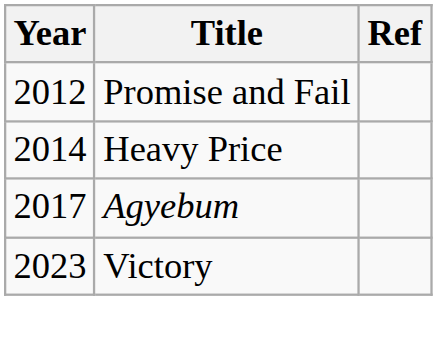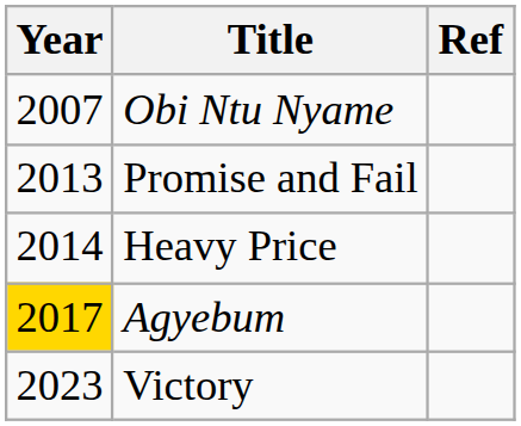 <table class="wikitable">
 <tr>
 <th>Year</th>
 <th>Title</th>
 <th>Ref</th>
 </tr>
 <tr>
-<td>2012</td>
+<td>2007</td>
+<td><em>Obi Ntu Nyame</em></td>
+<td></td>
+</tr>
+<tr>
+<td>2013</td>
 <td>Promise and Fail</td>
 <td></td>
 </tr>
 <tr>
 <td>2014</td>
 <td>Heavy Price</td>
 <td></td>
 </tr>
 <tr>
-<td>2017</td>
+<td style="background: gold;">2017</td>
 <td><em>Agyebum</em></td>
 <td></td>
 </tr>
 <tr>
 <td>2023</td>
 <td>Victory</td>
 <td></td>
 </tr>
 </table>
